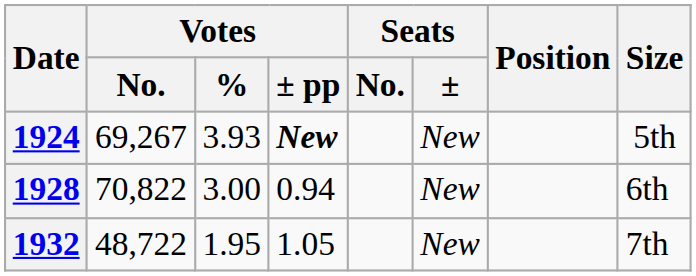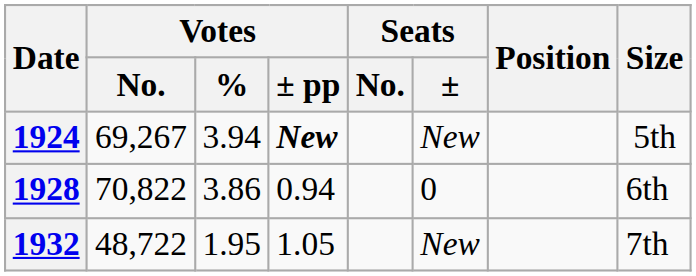 <table class=wikitable>
 <tr>
 <th rowspan="2">Date</th>
 <th colspan="3">Votes</th>
 <th colspan="2">Seats</th>
 <th rowspan="2">Position</th>
 <th rowspan="2">Size</th>
 </tr>
 <tr>
 <th>No.</th>
 <th>%</th>
 <th>± pp</th>
 <th>No.</th>
 <th>±</th>
 </tr>
 <tr>
 <th><a href='#'>1924</a></th>
 <td>69,267</td>
-<td>3.93</td>
+<td>3.94</td>
 <td><strong><em>New</em></strong></td>
 <td></td>
 <td><em>New</em></td>
 <td></td>
 <td align="center">5th</td>
 </tr>
 <tr>
 <th><a href='#'>1928</a></th>
 <td>70,822</td>
-<td>3.00</td>
+<td>3.86</td>
 <td> 0.94</td>
 <td></td>
-<td><em>New</em></td>
+<td> 0</td>
 <td></td>
 <td> 6th</td>
 </tr>
 <tr>
 <th><a href='#'>1932</a></th>
 <td>48,722</td>
 <td>1.95</td>
 <td> 1.05</td>
 <td></td>
 <td><em>New</em></td>
 <td></td>
 <td> 7th</td>
 </tr>
 </table>
